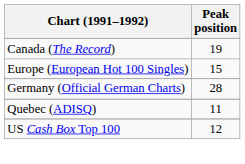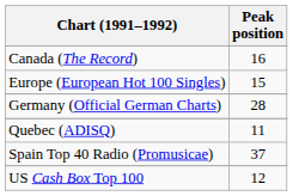 <table class="wikitable sortable">
 <tr>
 <th>Chart (1991–1992)</th>
 <th>Peak<br>position</th>
 </tr>
 <tr>
 </tr>
 <tr>
 </tr>
 <tr>
 </tr>
 <tr>
 </tr>
 <tr>
 </tr>
 <tr>
 <td>Canada (<em><a href='#'>The Record</a></em>)</td>
-<td align="center">19</td>
+<td align="center">16</td>
 </tr>
 <tr>
 <td>Europe (<a href='#'>European Hot 100 Singles</a>)</td>
 <td align="center">15</td>
 </tr>
 <tr>
 </tr>
 <tr>
 <td>Germany (<a href='#'>Official German Charts</a>)</td>
 <td align="center">28</td>
 </tr>
 <tr>
 </tr>
 <tr>
 </tr>
 <tr>
 </tr>
 <tr>
 </tr>
 <tr>
 <td>Quebec (<a href='#'>ADISQ</a>)</td>
 <td align="center">11</td>
 </tr>
 <tr>
+<td>Spain Top 40 Radio (<a href='#'>Promusicae</a>)</td>
+<td align="center">37</td>
+</tr>
+<tr>
 </tr>
 <tr>
 </tr>
 <tr>
 </tr>
 <tr>
 </tr>
 <tr>
 <td>US <a href='#'><em>Cash Box</em> Top 100</a></td>
 <td align="center">12</td>
 </tr>
 </table>
